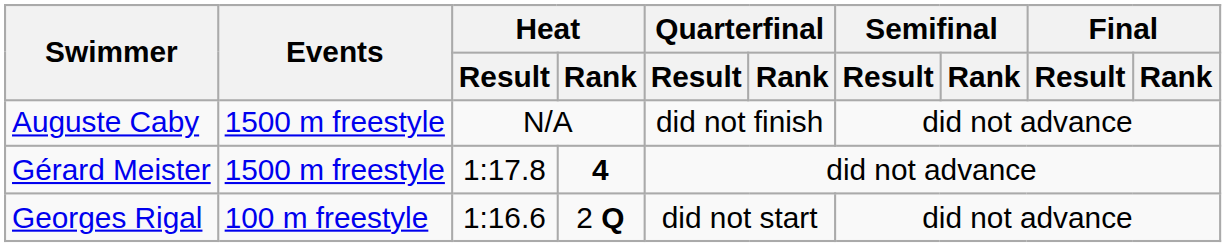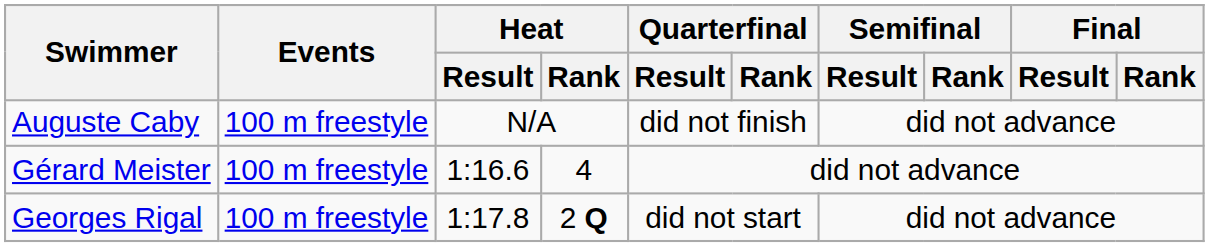 <table class=wikitable style="font-size:90%">
 <tr>
 <th rowspan="2">Swimmer</th>
 <th rowspan="2">Events</th>
 <th colspan="2">Heat</th>
 <th colspan=2>Quarterfinal</th>
 <th colspan=2>Semifinal</th>
 <th colspan="2">Final</th>
 </tr>
 <tr>
 <th>Result</th>
 <th>Rank</th>
 <th>Result</th>
 <th>Rank</th>
 <th>Result</th>
 <th>Rank</th>
 <th>Result</th>
 <th>Rank</th>
 </tr>
 <tr>
 <td><a href='#'>Auguste Caby</a></td>
-<td><a href='#'>1500 m freestyle</a></td>
+<td><a href='#'>100 m freestyle</a></td>
 <td align=center colspan=2>N/A</td>
 <td align=center colspan=2>did not finish</td>
 <td align=center colspan=4>did not advance</td>
 </tr>
 <tr>
 <td><a href='#'>Gérard Meister</a></td>
-<td><a href='#'>1500 m freestyle</a></td>
-<td align=center>1:17.8</td>
-<td align=center><strong>4</strong></td>
+<td><a href='#'>100 m freestyle</a></td>
+<td align=center>1:16.6</td>
+<td align=center>4</td>
 <td align=center colspan=6>did not advance</td>
 </tr>
 <tr>
 <td><a href='#'>Georges Rigal</a></td>
 <td><a href='#'>100 m freestyle</a></td>
-<td align=center>1:16.6</td>
+<td align=center>1:17.8</td>
 <td align=center>2 <strong>Q</strong></td>
 <td align=center colspan=2>did not start</td>
 <td align=center colspan=4>did not advance</td>
 </tr>
 </table>
